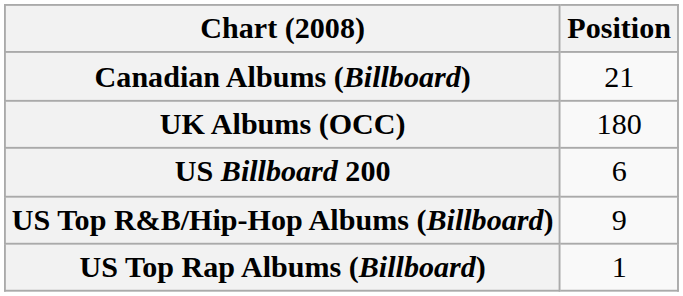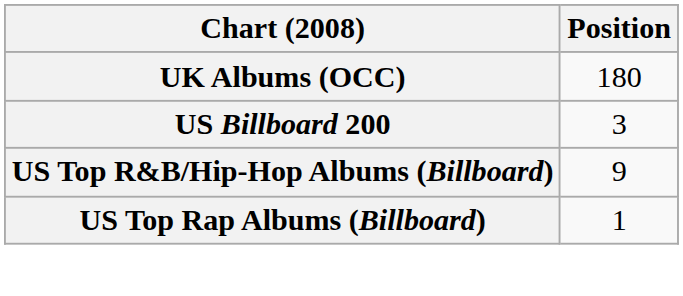 <table class="wikitable sortable plainrowheaders"  style="text-align:center;">
 <tr>
 <th scope="col">Chart (2008)</th>
 <th scope="col">Position</th>
-</tr>
-<tr>
-<th scope="row">Canadian Albums (<em>Billboard</em>)</th>
-<td>21</td>
 </tr>
 <tr>
 <th scope="row">UK Albums (OCC)</th>
 <td>180</td>
 </tr>
 <tr>
 <th scope="row">US <em>Billboard</em> 200</th>
-<td>6</td>
+<td>3</td>
 </tr>
 <tr>
 <th scope="row">US Top R&B/Hip-Hop Albums (<em>Billboard</em>)</th>
 <td>9</td>
 </tr>
 <tr>
 <th scope="row">US Top Rap Albums (<em>Billboard</em>)</th>
 <td>1</td>
 </tr>
 </table>
